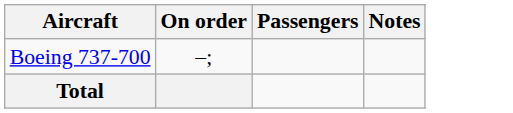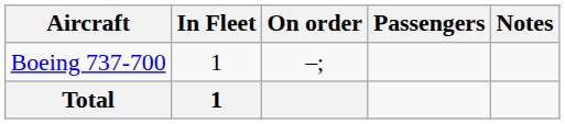 <table class="wikitable" style="text-align: center">
 <tr>
 <th scope="col">Aircraft</th>
+<th scope="col">In Fleet</th>
 <th scope="col">On order</th>
 <th scope="col">Passengers</th>
 <th scope="col">Notes</th>
 </tr>
 <tr>
 <td style="text-align: left"><a href='#'>Boeing 737-700</a></td>
+<td>1</td>
 <td>–;</td>
 <td></td>
 <td></td>
 </tr>
 <tr>
 <th>Total</th>
+<th>1</th>
 <th></th>
 <td></td>
 <td></td>
 </tr>
 </table>
